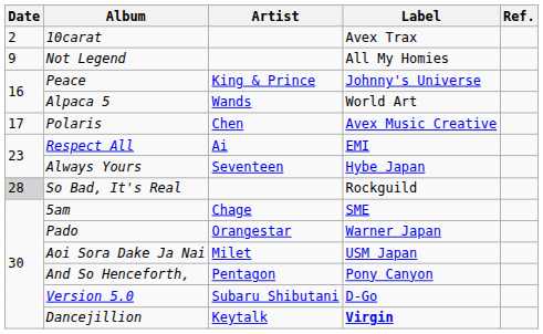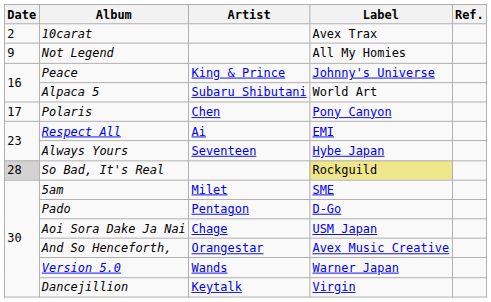 <table class="wikitable">
 <tr>
 <th>Date</th>
 <th>Album</th>
 <th>Artist</th>
 <th>Label</th>
 <th>Ref.</th>
 </tr>
 <tr>
 <td>2</td>
 <td><em>10carat</em></td>
 <td></td>
 <td>Avex Trax</td>
 <td></td>
 </tr>
 <tr>
 <td>9</td>
 <td><em>Not Legend</em></td>
 <td></td>
 <td>All My Homies</td>
 <td></td>
 </tr>
 <tr>
 <td rowspan="2">16</td>
 <td><em>Peace</em></td>
 <td><a href='#'>King & Prince</a></td>
 <td><a href='#'>Johnny's Universe</a></td>
 <td></td>
 </tr>
 <tr>
 <td><em>Alpaca 5</em></td>
-<td><a href='#'>Wands</a></td>
+<td><a href='#'>Subaru Shibutani</a></td>
 <td>World Art</td>
 <td></td>
 </tr>
 <tr>
 <td>17</td>
 <td><em>Polaris</em></td>
 <td><a href='#'>Chen</a></td>
-<td><a href='#'>Avex Music Creative</a></td>
+<td><a href='#'>Pony Canyon</a></td>
 <td></td>
 </tr>
 <tr>
 <td rowspan="2">23</td>
 <td><em><a href='#'>Respect All</a></em></td>
 <td><a href='#'>Ai</a></td>
 <td><a href='#'>EMI</a></td>
 <td></td>
 </tr>
 <tr>
 <td><em>Always Yours</em></td>
 <td><a href='#'>Seventeen</a></td>
 <td><a href='#'>Hybe Japan</a></td>
 <td></td>
 </tr>
 <tr>
 <td style="background: lightgrey;">28</td>
 <td><em>So Bad, It's Real</em></td>
 <td></td>
-<td>Rockguild</td>
+<td style="background: khaki;">Rockguild</td>
 <td></td>
 </tr>
 <tr>
 <td rowspan="6">30</td>
 <td><em>5am</em></td>
-<td><a href='#'>Chage</a></td>
+<td><a href='#'>Milet</a></td>
 <td><a href='#'>SME</a></td>
 <td></td>
 </tr>
 <tr>
 <td><em>Pado</em></td>
-<td><a href='#'>Orangestar</a></td>
-<td><a href='#'>Warner Japan</a></td>
+<td><a href='#'>Pentagon</a></td>
+<td><a href='#'>D-Go</a></td>
 <td></td>
 </tr>
 <tr>
 <td><em>Aoi Sora Dake Ja Nai</em></td>
-<td><a href='#'>Milet</a></td>
+<td><a href='#'>Chage</a></td>
 <td><a href='#'>USM Japan</a></td>
 <td></td>
 </tr>
 <tr>
 <td><em>And So Henceforth,</em></td>
-<td><a href='#'>Pentagon</a></td>
-<td><a href='#'>Pony Canyon</a></td>
+<td><a href='#'>Orangestar</a></td>
+<td><a href='#'>Avex Music Creative</a></td>
 <td></td>
 </tr>
 <tr>
 <td><em><a href='#'>Version 5.0</a></em></td>
-<td><a href='#'>Subaru Shibutani</a></td>
-<td><a href='#'>D-Go</a></td>
+<td><a href='#'>Wands</a></td>
+<td><a href='#'>Warner Japan</a></td>
 <td></td>
 </tr>
 <tr>
 <td><em>Dancejillion</em></td>
 <td><a href='#'>Keytalk</a></td>
-<td><strong><a href='#'>Virgin</a></strong></td>
+<td><a href='#'>Virgin</a></td>
 <td></td>
 </tr>
 </table>
